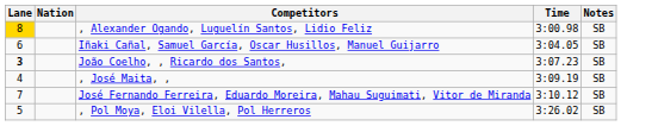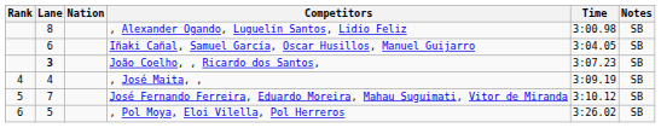 <table class="wikitable sortable" style="text-align:center; font-size:95%">
 <tr>
+<th>Rank</th>
 <th>Lane</th>
 <th>Nation</th>
 <th>Competitors</th>
 <th>Time</th>
 <th>Notes</th>
 </tr>
 <tr>
-<td style="background: gold;">8</td>
+<td></td>
+<td>8</td>
 <td align=left></td>
 <td align=left>, <a href='#'>Alexander Ogando</a>, <a href='#'>Luguelín Santos</a>, <a href='#'>Lidio Feliz</a></td>
 <td>3:00.98</td>
 <td>SB</td>
 </tr>
 <tr>
+<td></td>
 <td>6</td>
 <td align=left></td>
 <td align=left><a href='#'>Iñaki Cañal</a>, <a href='#'>Samuel García</a>, <a href='#'>Oscar Husillos</a>, <a href='#'>Manuel Guijarro</a></td>
 <td>3:04.05</td>
 <td>SB</td>
 </tr>
 <tr>
+<td></td>
 <td><strong>3</strong></td>
 <td align=left></td>
 <td align=left><a href='#'>João Coelho</a>, , <a href='#'>Ricardo dos Santos</a>, </td>
 <td>3:07.23</td>
 <td>SB</td>
 </tr>
 <tr>
 <td>4</td>
+<td>4</td>
 <td align=left></td>
 <td align=left>, <a href='#'>José Maita</a>, , </td>
 <td>3:09.19</td>
 <td>SB</td>
 </tr>
 <tr>
+<td>5</td>
 <td>7</td>
 <td align=left></td>
 <td align=left><a href='#'>José Fernando Ferreira</a>, <a href='#'>Eduardo Moreira</a>, <a href='#'>Mahau Suguimati</a>, <a href='#'>Vitor de Miranda</a></td>
 <td>3:10.12</td>
 <td>SB</td>
 </tr>
 <tr>
+<td>6</td>
 <td>5</td>
 <td align=left></td>
 <td align=left>, <a href='#'>Pol Moya</a>, <a href='#'>Eloi Vilella</a>, <a href='#'>Pol Herreros</a></td>
 <td>3:26.02</td>
 <td>SB</td>
 </tr>
 </table>
